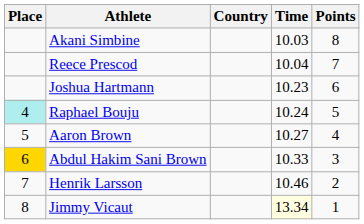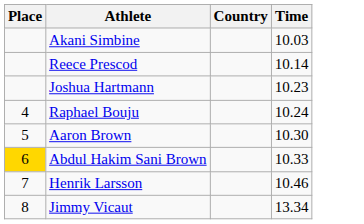 <table class="wikitable">
 <tr>
 <th>Place</th>
 <th>Athlete</th>
 <th>Country</th>
 <th>Time</th>
-<th>Points</th>
 </tr>
 <tr>
 <td align=center></td>
 <td><a href='#'>Akani Simbine</a></td>
 <td></td>
 <td>10.03</td>
-<td align=center>8</td>
 </tr>
 <tr>
 <td align=center></td>
 <td><a href='#'>Reece Prescod</a></td>
 <td></td>
-<td>10.04</td>
-<td align=center>7</td>
+<td>10.14</td>
 </tr>
 <tr>
 <td align=center></td>
 <td><a href='#'>Joshua Hartmann</a></td>
 <td></td>
 <td>10.23</td>
-<td align=center>6</td>
 </tr>
 <tr>
-<td align=center style="background: paleturquoise;">4</td>
+<td align=center>4</td>
 <td><a href='#'>Raphael Bouju</a></td>
 <td></td>
 <td>10.24</td>
-<td align=center>5</td>
 </tr>
 <tr>
 <td align=center>5</td>
 <td><a href='#'>Aaron Brown</a></td>
 <td></td>
-<td>10.27</td>
-<td align=center>4</td>
+<td>10.30</td>
 </tr>
 <tr>
 <td align=center style="background: gold;">6</td>
 <td><a href='#'>Abdul Hakim Sani Brown</a></td>
 <td></td>
 <td>10.33</td>
-<td align=center>3</td>
 </tr>
 <tr>
 <td align=center>7</td>
 <td><a href='#'>Henrik Larsson</a></td>
 <td></td>
 <td>10.46</td>
-<td align=center>2</td>
 </tr>
 <tr>
 <td align=center>8</td>
 <td><a href='#'>Jimmy Vicaut</a></td>
 <td></td>
-<td style="background: lightyellow;">13.34</td>
-<td align=center>1</td>
+<td>13.34</td>
 </tr>
 </table>
